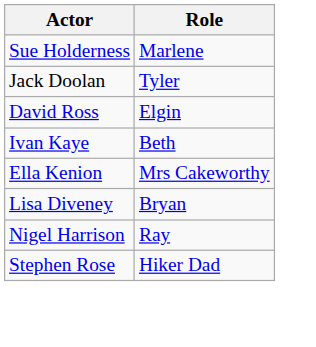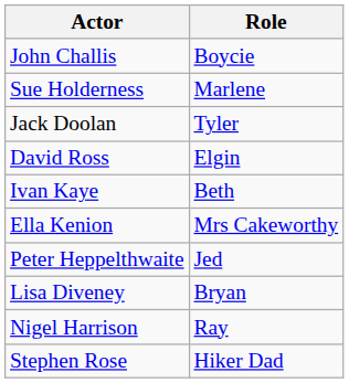 <table class="wikitable">
 <tr>
 <th>Actor</th>
 <th>Role</th>
+</tr>
+<tr>
+<td><a href='#'>John Challis</a></td>
+<td><a href='#'>Boycie</a></td>
 </tr>
 <tr>
 <td><a href='#'>Sue Holderness</a></td>
 <td><a href='#'>Marlene</a></td>
 </tr>
 <tr>
 <td>Jack Doolan</td>
 <td><a href='#'>Tyler</a></td>
 </tr>
 <tr>
 <td><a href='#'>David Ross</a></td>
 <td><a href='#'>Elgin</a></td>
 </tr>
 <tr>
 <td><a href='#'>Ivan Kaye</a></td>
 <td><a href='#'>Beth</a></td>
 </tr>
 <tr>
 <td><a href='#'>Ella Kenion</a></td>
 <td><a href='#'>Mrs Cakeworthy</a></td>
 </tr>
 <tr>
+<td><a href='#'>Peter Heppelthwaite</a></td>
+<td><a href='#'>Jed</a></td>
+</tr>
+<tr>
 <td><a href='#'>Lisa Diveney</a></td>
 <td><a href='#'>Bryan</a></td>
 </tr>
 <tr>
 <td><a href='#'>Nigel Harrison</a></td>
 <td><a href='#'>Ray</a></td>
 </tr>
 <tr>
 <td><a href='#'>Stephen Rose</a></td>
 <td><a href='#'>Hiker Dad</a></td>
 </tr>
 </table>
